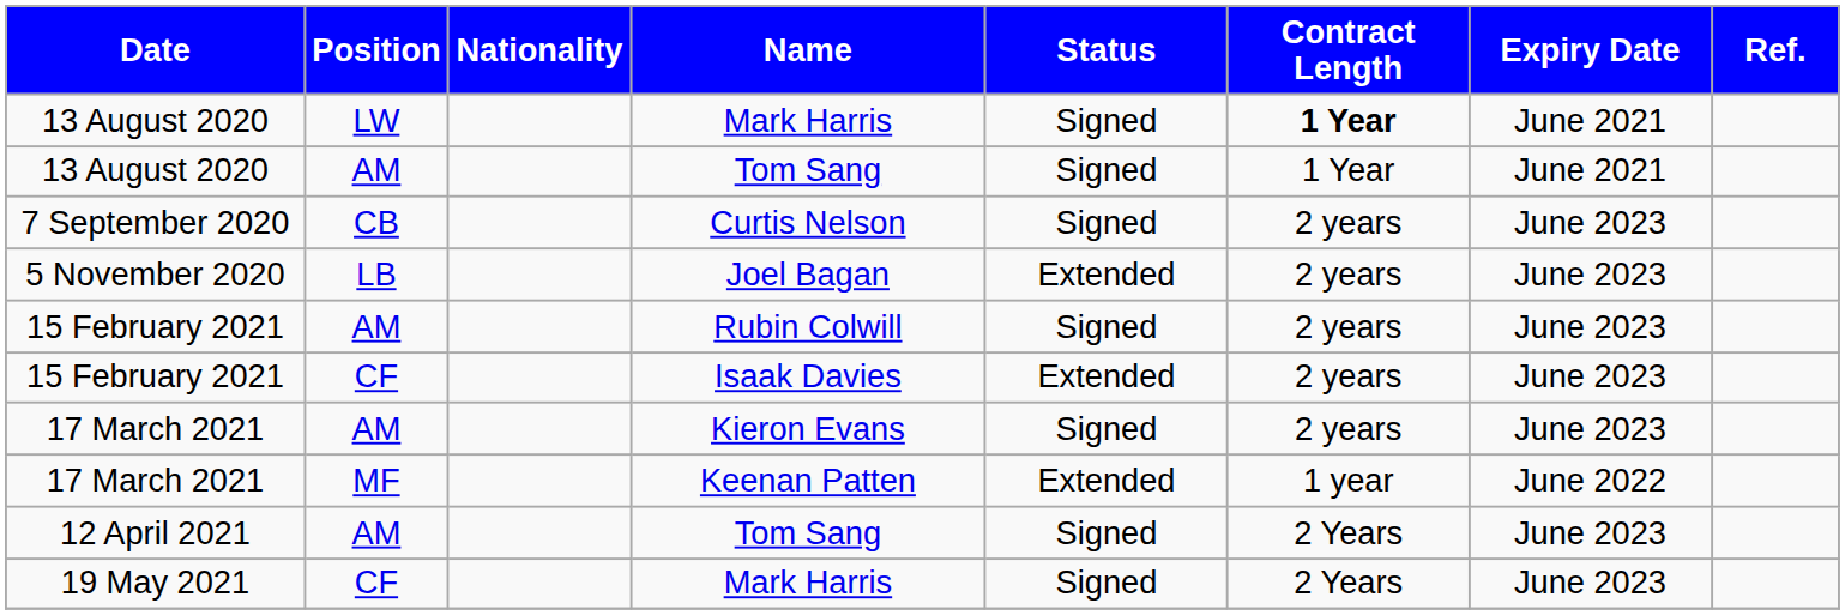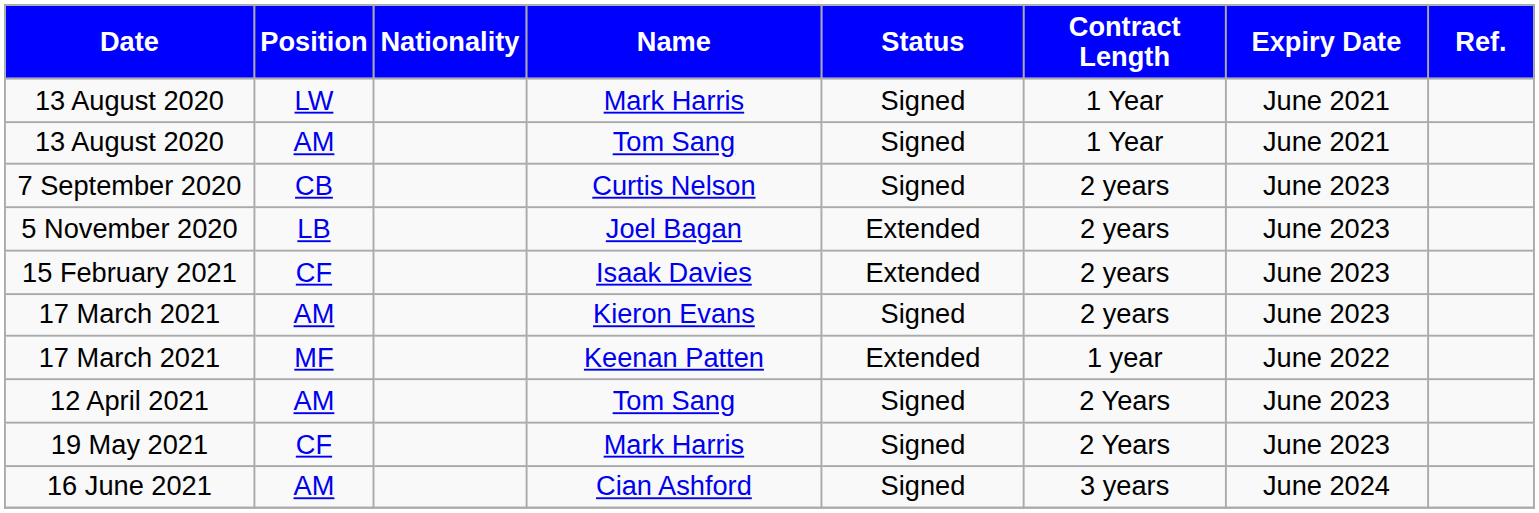 <table class="wikitable"  style="text-align:center; font-size:90%; ">
 <tr>
 <th style="background:#0000FF; color:white; width:125px;">Date</th>
 <th style="background:#0000FF; color:white; width:50px;">Position</th>
 <th style="background:#0000FF; color:white; width:50px;">Nationality</th>
 <th style="background:#0000FF; color:white; width:150px;">Name</th>
 <th style="background:#0000FF; color:white; width:100px;">Status</th>
 <th style="background:#0000FF; color:white; width:100px;">Contract Length</th>
 <th style="background:#0000FF; color:white; width:100px;">Expiry Date</th>
 <th style="background:#0000FF; color:white; width:50px;">Ref.</th>
 </tr>
 <tr>
 <td>13 August 2020</td>
 <td><a href='#'>LW</a></td>
 <td></td>
 <td><a href='#'>Mark Harris</a></td>
 <td>Signed</td>
-<td><strong>1 Year</strong></td>
+<td>1 Year</td>
 <td>June 2021</td>
 <td></td>
 </tr>
 <tr>
 <td>13 August 2020</td>
 <td><a href='#'>AM</a></td>
 <td></td>
 <td><a href='#'>Tom Sang</a></td>
 <td>Signed</td>
 <td>1 Year</td>
 <td>June 2021</td>
 <td></td>
 </tr>
 <tr>
 <td>7 September 2020</td>
 <td><a href='#'>CB</a></td>
 <td></td>
 <td><a href='#'>Curtis Nelson</a></td>
 <td>Signed</td>
 <td>2 years</td>
 <td>June 2023</td>
 <td></td>
 </tr>
 <tr>
 <td>5 November 2020</td>
 <td><a href='#'>LB</a></td>
 <td></td>
 <td><a href='#'>Joel Bagan</a></td>
 <td>Extended</td>
-<td>2 years</td>
-<td>June 2023</td>
-<td></td>
-</tr>
-<tr>
-<td>15 February 2021</td>
-<td><a href='#'>AM</a></td>
-<td></td>
-<td><a href='#'>Rubin Colwill</a></td>
-<td>Signed</td>
 <td>2 years</td>
 <td>June 2023</td>
 <td></td>
 </tr>
 <tr>
 <td>15 February 2021</td>
 <td><a href='#'>CF</a></td>
 <td></td>
 <td><a href='#'>Isaak Davies</a></td>
 <td>Extended</td>
 <td>2 years</td>
 <td>June 2023</td>
 <td></td>
 </tr>
 <tr>
 <td>17 March 2021</td>
 <td><a href='#'>AM</a></td>
 <td></td>
 <td><a href='#'>Kieron Evans</a></td>
 <td>Signed</td>
 <td>2 years</td>
 <td>June 2023</td>
 <td></td>
 </tr>
 <tr>
 <td>17 March 2021</td>
 <td><a href='#'>MF</a></td>
 <td></td>
 <td><a href='#'>Keenan Patten</a></td>
 <td>Extended</td>
 <td>1 year</td>
 <td>June 2022</td>
 <td></td>
 </tr>
 <tr>
 <td>12 April 2021</td>
 <td><a href='#'>AM</a></td>
 <td></td>
 <td><a href='#'>Tom Sang</a></td>
 <td>Signed</td>
 <td>2 Years</td>
 <td>June 2023</td>
 <td></td>
 </tr>
 <tr>
 <td>19 May 2021</td>
 <td><a href='#'>CF</a></td>
 <td></td>
 <td><a href='#'>Mark Harris</a></td>
 <td>Signed</td>
 <td>2 Years</td>
 <td>June 2023</td>
 <td></td>
 </tr>
 <tr>
+<td>16 June 2021</td>
+<td><a href='#'>AM</a></td>
+<td></td>
+<td><a href='#'>Cian Ashford</a></td>
+<td>Signed</td>
+<td>3 years</td>
+<td>June 2024</td>
+<td></td>
+</tr>
+<tr>
 </tr>
 </table>
